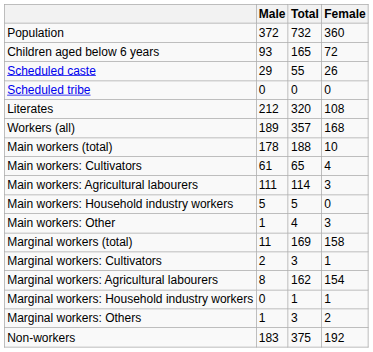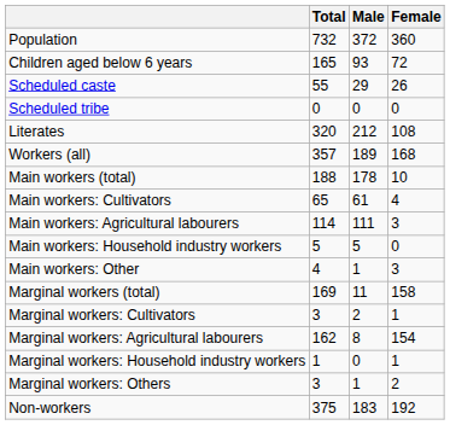 <table class="wikitable sortable">
 <tr>
 <th></th>
+<th>Total</th>
 <th>Male</th>
-<th>Total</th>
 <th>Female</th>
 </tr>
 <tr>
 <td>Population</td>
+<td>732</td>
 <td>372</td>
-<td>732</td>
 <td>360</td>
 </tr>
 <tr>
 <td>Children aged below 6 years</td>
+<td>165</td>
 <td>93</td>
-<td>165</td>
 <td>72</td>
 </tr>
 <tr>
 <td><a href='#'>Scheduled caste</a></td>
+<td>55</td>
 <td>29</td>
-<td>55</td>
 <td>26</td>
 </tr>
 <tr>
 <td><a href='#'>Scheduled tribe</a></td>
 <td>0</td>
 <td>0</td>
 <td>0</td>
 </tr>
 <tr>
 <td>Literates</td>
+<td>320</td>
 <td>212</td>
-<td>320</td>
 <td>108</td>
 </tr>
 <tr>
 <td>Workers (all)</td>
+<td>357</td>
 <td>189</td>
-<td>357</td>
 <td>168</td>
 </tr>
 <tr>
 <td>Main workers (total)</td>
+<td>188</td>
 <td>178</td>
-<td>188</td>
 <td>10</td>
 </tr>
 <tr>
 <td>Main workers: Cultivators</td>
+<td>65</td>
 <td>61</td>
-<td>65</td>
 <td>4</td>
 </tr>
 <tr>
 <td>Main workers: Agricultural labourers</td>
+<td>114</td>
 <td>111</td>
-<td>114</td>
 <td>3</td>
 </tr>
 <tr>
 <td>Main workers: Household industry workers</td>
 <td>5</td>
 <td>5</td>
 <td>0</td>
 </tr>
 <tr>
 <td>Main workers: Other</td>
+<td>4</td>
 <td>1</td>
-<td>4</td>
 <td>3</td>
 </tr>
 <tr>
 <td>Marginal workers (total)</td>
+<td>169</td>
 <td>11</td>
-<td>169</td>
 <td>158</td>
 </tr>
 <tr>
 <td>Marginal workers: Cultivators</td>
+<td>3</td>
 <td>2</td>
-<td>3</td>
 <td>1</td>
 </tr>
 <tr>
 <td>Marginal workers: Agricultural labourers</td>
+<td>162</td>
 <td>8</td>
-<td>162</td>
 <td>154</td>
 </tr>
 <tr>
 <td>Marginal workers: Household industry workers</td>
+<td>1</td>
 <td>0</td>
-<td>1</td>
 <td>1</td>
 </tr>
 <tr>
 <td>Marginal workers: Others</td>
+<td>3</td>
 <td>1</td>
-<td>3</td>
 <td>2</td>
 </tr>
 <tr>
 <td>Non-workers</td>
+<td>375</td>
 <td>183</td>
-<td>375</td>
 <td>192</td>
 </tr>
 </table>
